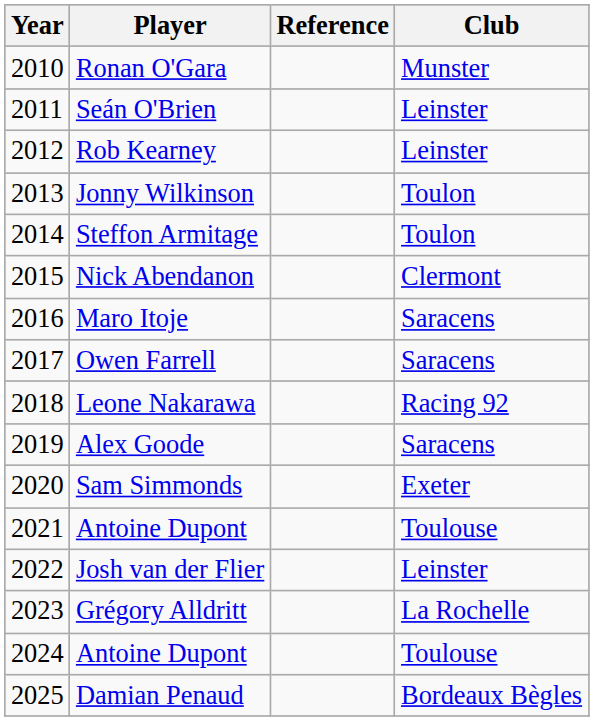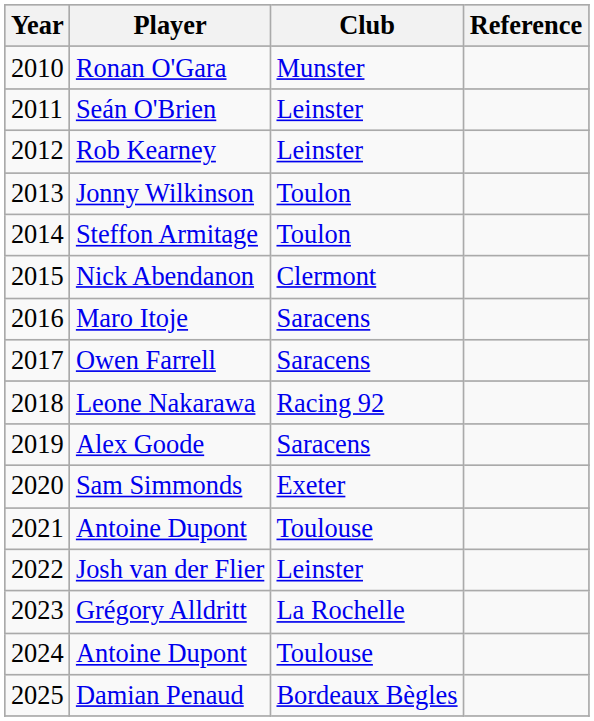 <table class=wikitable>
 <tr>
 <th scope=col>Year</th>
 <th scope=col>Player</th>
+<th scope=col>Club</th>
 <th scope=col>Reference</th>
-<th scope=col>Club</th>
 </tr>
 <tr>
 <td>2010</td>
 <td> <a href='#'>Ronan O'Gara</a></td>
+<td> <a href='#'>Munster</a></td>
 <td></td>
-<td> <a href='#'>Munster</a></td>
 </tr>
 <tr>
 <td>2011</td>
 <td> <a href='#'>Seán O'Brien</a></td>
+<td> <a href='#'>Leinster</a></td>
 <td></td>
-<td> <a href='#'>Leinster</a></td>
 </tr>
 <tr>
 <td>2012</td>
 <td> <a href='#'>Rob Kearney</a></td>
+<td> <a href='#'>Leinster</a></td>
 <td></td>
-<td> <a href='#'>Leinster</a></td>
 </tr>
 <tr>
 <td>2013</td>
 <td> <a href='#'>Jonny Wilkinson</a></td>
+<td> <a href='#'>Toulon</a></td>
 <td></td>
-<td> <a href='#'>Toulon</a></td>
 </tr>
 <tr>
 <td>2014</td>
 <td> <a href='#'>Steffon Armitage</a></td>
+<td> <a href='#'>Toulon</a></td>
 <td></td>
-<td> <a href='#'>Toulon</a></td>
 </tr>
 <tr>
 <td>2015</td>
 <td> <a href='#'>Nick Abendanon</a></td>
+<td> <a href='#'>Clermont</a></td>
 <td></td>
-<td> <a href='#'>Clermont</a></td>
 </tr>
 <tr>
 <td>2016</td>
 <td> <a href='#'>Maro Itoje</a></td>
+<td> <a href='#'>Saracens</a></td>
 <td></td>
-<td> <a href='#'>Saracens</a></td>
 </tr>
 <tr>
 <td>2017</td>
 <td> <a href='#'>Owen Farrell</a></td>
+<td> <a href='#'>Saracens</a></td>
 <td></td>
-<td> <a href='#'>Saracens</a></td>
 </tr>
 <tr>
 <td>2018</td>
 <td> <a href='#'>Leone Nakarawa</a></td>
+<td><a href='#'>Racing 92</a></td>
 <td></td>
-<td><a href='#'>Racing 92</a></td>
 </tr>
 <tr>
 <td>2019</td>
 <td> <a href='#'>Alex Goode</a></td>
+<td> <a href='#'>Saracens</a></td>
 <td></td>
-<td> <a href='#'>Saracens</a></td>
 </tr>
 <tr>
 <td>2020</td>
 <td> <a href='#'>Sam Simmonds</a></td>
+<td> <a href='#'>Exeter</a></td>
 <td></td>
-<td> <a href='#'>Exeter</a></td>
 </tr>
 <tr>
 <td>2021</td>
 <td> <a href='#'>Antoine Dupont</a></td>
+<td> <a href='#'>Toulouse</a></td>
 <td></td>
-<td> <a href='#'>Toulouse</a></td>
 </tr>
 <tr>
 <td>2022</td>
 <td> <a href='#'>Josh van der Flier</a></td>
+<td> <a href='#'>Leinster</a></td>
 <td></td>
-<td> <a href='#'>Leinster</a></td>
 </tr>
 <tr>
 <td>2023</td>
 <td> <a href='#'>Grégory Alldritt</a></td>
+<td> <a href='#'>La Rochelle</a></td>
 <td></td>
-<td> <a href='#'>La Rochelle</a></td>
 </tr>
 <tr>
 <td>2024</td>
 <td> <a href='#'>Antoine Dupont</a></td>
+<td> <a href='#'>Toulouse</a></td>
 <td></td>
-<td> <a href='#'>Toulouse</a></td>
 </tr>
 <tr>
 <td>2025</td>
 <td> <a href='#'>Damian Penaud</a></td>
+<td> <a href='#'>Bordeaux Bègles</a></td>
 <td></td>
-<td> <a href='#'>Bordeaux Bègles</a></td>
 </tr>
 </table>
